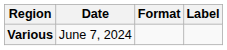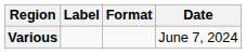 <table class="wikitable plainrowheaders">
 <tr>
 <th scope="col">Region</th>
+<th scope="col">Label</th>
+<th scope="col">Format</th>
 <th scope="col">Date</th>
-<th scope="col">Format</th>
-<th scope="col">Label</th>
 </tr>
 <tr>
 <th scope="row">Various </th>
-<td>June 7, 2024</td>
 <td></td>
 <td></td>
+<td>June 7, 2024</td>
 </tr>
 </table>
